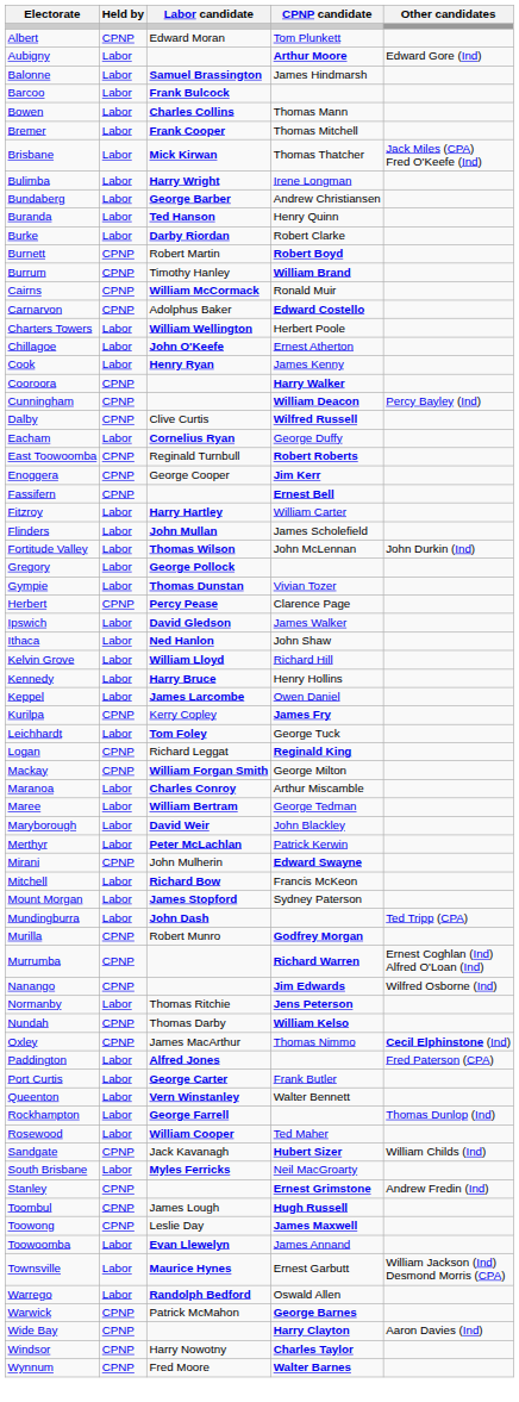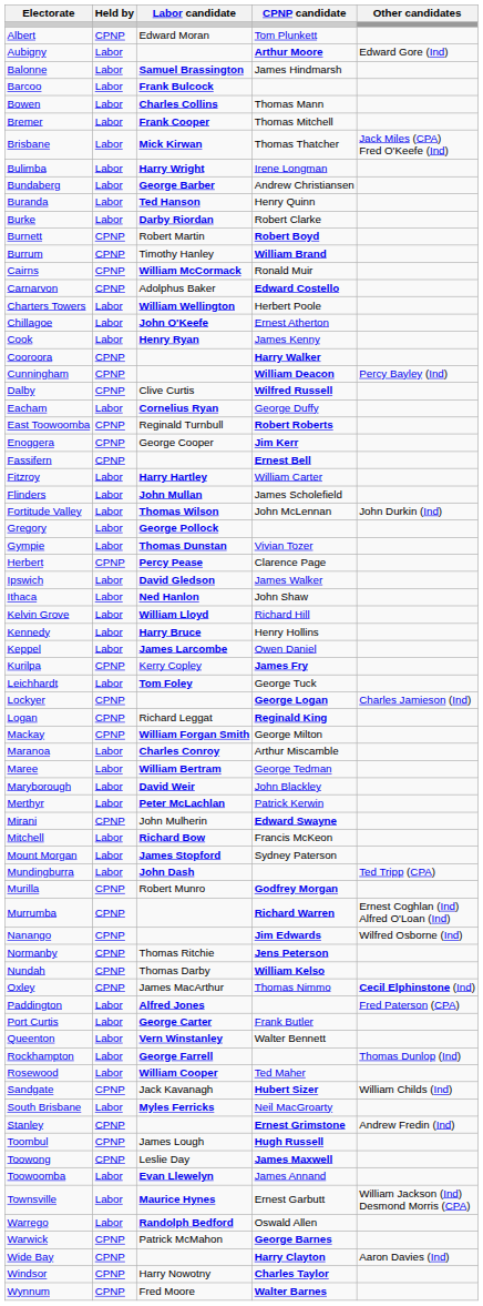 <table class="wikitable">
 <tr>
 <th>Electorate</th>
 <th>Held by</th>
 <th><a href='#'>Labor</a> candidate</th>
 <th><a href='#'>CPNP</a> candidate</th>
 <th>Other candidates</th>
 </tr>
 <tr bgcolor="#cccccc">
 <td></td>
 <td></td>
 <td></td>
 <td></td>
 <td bgcolor="#999999"></td>
 </tr>
 <tr>
 <td><a href='#'>Albert</a></td>
 <td><a href='#'>CPNP</a></td>
 <td>Edward Moran</td>
 <td><a href='#'>Tom Plunkett</a></td>
 <td></td>
 </tr>
 <tr>
 <td><a href='#'>Aubigny</a></td>
 <td><a href='#'>Labor</a></td>
 <td></td>
 <td><strong><a href='#'>Arthur Moore</a></strong></td>
 <td>Edward Gore (<a href='#'>Ind</a>)</td>
 </tr>
 <tr>
 <td><a href='#'>Balonne</a></td>
 <td><a href='#'>Labor</a></td>
 <td><strong><a href='#'>Samuel Brassington</a></strong></td>
 <td>James Hindmarsh</td>
 <td></td>
 </tr>
 <tr>
 <td><a href='#'>Barcoo</a></td>
 <td><a href='#'>Labor</a></td>
 <td><strong><a href='#'>Frank Bulcock</a></strong></td>
 <td></td>
 <td></td>
 </tr>
 <tr>
 <td><a href='#'>Bowen</a></td>
 <td><a href='#'>Labor</a></td>
 <td><strong><a href='#'>Charles Collins</a></strong></td>
 <td>Thomas Mann</td>
 <td></td>
 </tr>
 <tr>
 <td><a href='#'>Bremer</a></td>
 <td><a href='#'>Labor</a></td>
 <td><strong><a href='#'>Frank Cooper</a></strong></td>
 <td>Thomas Mitchell</td>
 <td></td>
 </tr>
 <tr>
 <td><a href='#'>Brisbane</a></td>
 <td><a href='#'>Labor</a></td>
 <td><strong><a href='#'>Mick Kirwan</a></strong></td>
 <td>Thomas Thatcher</td>
 <td><a href='#'>Jack Miles</a> (<a href='#'>CPA</a>) <br> Fred O'Keefe (<a href='#'>Ind</a>)</td>
 </tr>
 <tr>
 <td><a href='#'>Bulimba</a></td>
 <td><a href='#'>Labor</a></td>
 <td><strong><a href='#'>Harry Wright</a></strong></td>
 <td><a href='#'>Irene Longman</a></td>
 <td></td>
 </tr>
 <tr>
 <td><a href='#'>Bundaberg</a></td>
 <td><a href='#'>Labor</a></td>
 <td><strong><a href='#'>George Barber</a></strong></td>
 <td>Andrew Christiansen</td>
 <td></td>
 </tr>
 <tr>
 <td><a href='#'>Buranda</a></td>
 <td><a href='#'>Labor</a></td>
 <td><strong><a href='#'>Ted Hanson</a></strong></td>
 <td>Henry Quinn</td>
 <td></td>
 </tr>
 <tr>
 <td><a href='#'>Burke</a></td>
 <td><a href='#'>Labor</a></td>
 <td><strong><a href='#'>Darby Riordan</a></strong></td>
 <td>Robert Clarke</td>
 <td></td>
 </tr>
 <tr>
 <td><a href='#'>Burnett</a></td>
 <td><a href='#'>CPNP</a></td>
 <td>Robert Martin</td>
 <td><strong><a href='#'>Robert Boyd</a></strong></td>
 <td></td>
 </tr>
 <tr>
 <td><a href='#'>Burrum</a></td>
 <td><a href='#'>CPNP</a></td>
 <td>Timothy Hanley</td>
 <td><strong><a href='#'>William Brand</a></strong></td>
 <td></td>
 </tr>
 <tr>
 <td><a href='#'>Cairns</a></td>
 <td><a href='#'>CPNP</a></td>
 <td><strong><a href='#'>William McCormack</a></strong></td>
 <td>Ronald Muir</td>
 <td></td>
 </tr>
 <tr>
 <td><a href='#'>Carnarvon</a></td>
 <td><a href='#'>CPNP</a></td>
 <td>Adolphus Baker</td>
 <td><strong><a href='#'>Edward Costello</a></strong></td>
 <td></td>
 </tr>
 <tr>
 <td><a href='#'>Charters Towers</a></td>
 <td><a href='#'>Labor</a></td>
 <td><strong><a href='#'>William Wellington</a></strong></td>
 <td>Herbert Poole</td>
 <td></td>
 </tr>
 <tr>
 <td><a href='#'>Chillagoe</a></td>
 <td><a href='#'>Labor</a></td>
 <td><strong><a href='#'>John O'Keefe</a></strong></td>
 <td><a href='#'>Ernest Atherton</a></td>
 <td></td>
 </tr>
 <tr>
 <td><a href='#'>Cook</a></td>
 <td><a href='#'>Labor</a></td>
 <td><strong><a href='#'>Henry Ryan</a></strong></td>
 <td><a href='#'>James Kenny</a></td>
 <td></td>
 </tr>
 <tr>
 <td><a href='#'>Cooroora</a></td>
 <td><a href='#'>CPNP</a></td>
 <td></td>
 <td><strong><a href='#'>Harry Walker</a></strong></td>
 <td></td>
 </tr>
 <tr>
 <td><a href='#'>Cunningham</a></td>
 <td><a href='#'>CPNP</a></td>
 <td></td>
 <td><strong><a href='#'>William Deacon</a></strong></td>
 <td><a href='#'>Percy Bayley</a> (<a href='#'>Ind</a>)</td>
 </tr>
 <tr>
 <td><a href='#'>Dalby</a></td>
 <td><a href='#'>CPNP</a></td>
 <td>Clive Curtis</td>
 <td><strong><a href='#'>Wilfred Russell</a></strong></td>
 <td></td>
 </tr>
 <tr>
 <td><a href='#'>Eacham</a></td>
 <td><a href='#'>Labor</a></td>
 <td><strong><a href='#'>Cornelius Ryan</a></strong></td>
 <td><a href='#'>George Duffy</a></td>
 <td></td>
 </tr>
 <tr>
 <td><a href='#'>East Toowoomba</a></td>
 <td><a href='#'>CPNP</a></td>
 <td>Reginald Turnbull</td>
 <td><strong><a href='#'>Robert Roberts</a></strong></td>
 <td></td>
 </tr>
 <tr>
 <td><a href='#'>Enoggera</a></td>
 <td><a href='#'>CPNP</a></td>
 <td>George Cooper</td>
 <td><strong><a href='#'>Jim Kerr</a></strong></td>
 <td></td>
 </tr>
 <tr>
 <td><a href='#'>Fassifern</a></td>
 <td><a href='#'>CPNP</a></td>
 <td></td>
 <td><strong><a href='#'>Ernest Bell</a></strong></td>
 <td></td>
 </tr>
 <tr>
 <td><a href='#'>Fitzroy</a></td>
 <td><a href='#'>Labor</a></td>
 <td><strong><a href='#'>Harry Hartley</a></strong></td>
 <td><a href='#'>William Carter</a></td>
 <td></td>
 </tr>
 <tr>
 <td><a href='#'>Flinders</a></td>
 <td><a href='#'>Labor</a></td>
 <td><strong><a href='#'>John Mullan</a></strong></td>
 <td>James Scholefield</td>
 <td></td>
 </tr>
 <tr>
 <td><a href='#'>Fortitude Valley</a></td>
 <td><a href='#'>Labor</a></td>
 <td><strong><a href='#'>Thomas Wilson</a></strong></td>
 <td>John McLennan</td>
 <td>John Durkin (<a href='#'>Ind</a>)</td>
 </tr>
 <tr>
 <td><a href='#'>Gregory</a></td>
 <td><a href='#'>Labor</a></td>
 <td><strong><a href='#'>George Pollock</a></strong></td>
 <td></td>
 <td></td>
 </tr>
 <tr>
 <td><a href='#'>Gympie</a></td>
 <td><a href='#'>Labor</a></td>
 <td><strong><a href='#'>Thomas Dunstan</a></strong></td>
 <td><a href='#'>Vivian Tozer</a></td>
 <td></td>
 </tr>
 <tr>
 <td><a href='#'>Herbert</a></td>
 <td><a href='#'>CPNP</a></td>
 <td><strong><a href='#'>Percy Pease</a></strong></td>
 <td>Clarence Page</td>
 <td></td>
 </tr>
 <tr>
 <td><a href='#'>Ipswich</a></td>
 <td><a href='#'>Labor</a></td>
 <td><strong><a href='#'>David Gledson</a></strong></td>
 <td><a href='#'>James Walker</a></td>
 <td></td>
 </tr>
 <tr>
 <td><a href='#'>Ithaca</a></td>
 <td><a href='#'>Labor</a></td>
 <td><strong><a href='#'>Ned Hanlon</a></strong></td>
 <td>John Shaw</td>
 <td></td>
 </tr>
 <tr>
 <td><a href='#'>Kelvin Grove</a></td>
 <td><a href='#'>Labor</a></td>
 <td><strong><a href='#'>William Lloyd</a></strong></td>
 <td><a href='#'>Richard Hill</a></td>
 <td></td>
 </tr>
 <tr>
 <td><a href='#'>Kennedy</a></td>
 <td><a href='#'>Labor</a></td>
 <td><strong><a href='#'>Harry Bruce</a></strong></td>
 <td>Henry Hollins</td>
 <td></td>
 </tr>
 <tr>
 <td><a href='#'>Keppel</a></td>
 <td><a href='#'>Labor</a></td>
 <td><strong><a href='#'>James Larcombe</a></strong></td>
 <td><a href='#'>Owen Daniel</a></td>
 <td></td>
 </tr>
 <tr>
 <td><a href='#'>Kurilpa</a></td>
 <td><a href='#'>CPNP</a></td>
 <td><a href='#'>Kerry Copley</a></td>
 <td><strong><a href='#'>James Fry</a></strong></td>
 <td></td>
 </tr>
 <tr>
 <td><a href='#'>Leichhardt</a></td>
 <td><a href='#'>Labor</a></td>
 <td><strong><a href='#'>Tom Foley</a></strong></td>
 <td>George Tuck</td>
 <td></td>
 </tr>
 <tr>
+<td><a href='#'>Lockyer</a></td>
+<td><a href='#'>CPNP</a></td>
+<td></td>
+<td><strong><a href='#'>George Logan</a></strong></td>
+<td><a href='#'>Charles Jamieson</a> (<a href='#'>Ind</a>)</td>
+</tr>
+<tr>
 <td><a href='#'>Logan</a></td>
 <td><a href='#'>CPNP</a></td>
 <td>Richard Leggat</td>
 <td><strong><a href='#'>Reginald King</a></strong></td>
 <td></td>
 </tr>
 <tr>
 <td><a href='#'>Mackay</a></td>
 <td><a href='#'>CPNP</a></td>
 <td><strong><a href='#'>William Forgan Smith</a></strong></td>
 <td>George Milton</td>
 <td></td>
 </tr>
 <tr>
 <td><a href='#'>Maranoa</a></td>
 <td><a href='#'>Labor</a></td>
 <td><strong><a href='#'>Charles Conroy</a></strong></td>
 <td>Arthur Miscamble</td>
 <td></td>
 </tr>
 <tr>
 <td><a href='#'>Maree</a></td>
 <td><a href='#'>Labor</a></td>
 <td><strong><a href='#'>William Bertram</a></strong></td>
 <td><a href='#'>George Tedman</a></td>
 <td></td>
 </tr>
 <tr>
 <td><a href='#'>Maryborough</a></td>
 <td><a href='#'>Labor</a></td>
 <td><strong><a href='#'>David Weir</a></strong></td>
 <td><a href='#'>John Blackley</a></td>
 <td></td>
 </tr>
 <tr>
 <td><a href='#'>Merthyr</a></td>
 <td><a href='#'>Labor</a></td>
 <td><strong><a href='#'>Peter McLachlan</a></strong></td>
 <td><a href='#'>Patrick Kerwin</a></td>
 <td></td>
 </tr>
 <tr>
 <td><a href='#'>Mirani</a></td>
 <td><a href='#'>CPNP</a></td>
 <td>John Mulherin</td>
 <td><strong><a href='#'>Edward Swayne</a></strong></td>
 <td></td>
 </tr>
 <tr>
 <td><a href='#'>Mitchell</a></td>
 <td><a href='#'>Labor</a></td>
 <td><strong><a href='#'>Richard Bow</a></strong></td>
 <td>Francis McKeon</td>
 <td></td>
 </tr>
 <tr>
 <td><a href='#'>Mount Morgan</a></td>
 <td><a href='#'>Labor</a></td>
 <td><strong><a href='#'>James Stopford</a></strong></td>
 <td>Sydney Paterson</td>
 <td></td>
 </tr>
 <tr>
 <td><a href='#'>Mundingburra</a></td>
 <td><a href='#'>Labor</a></td>
 <td><strong><a href='#'>John Dash</a></strong></td>
 <td></td>
 <td><a href='#'>Ted Tripp</a> (<a href='#'>CPA</a>)</td>
 </tr>
 <tr>
 <td><a href='#'>Murilla</a></td>
 <td><a href='#'>CPNP</a></td>
 <td>Robert Munro</td>
 <td><strong><a href='#'>Godfrey Morgan</a></strong></td>
 <td></td>
 </tr>
 <tr>
 <td><a href='#'>Murrumba</a></td>
 <td><a href='#'>CPNP</a></td>
 <td></td>
 <td><strong><a href='#'>Richard Warren</a></strong></td>
 <td>Ernest Coghlan (<a href='#'>Ind</a>) <br> Alfred O'Loan (<a href='#'>Ind</a>)</td>
 </tr>
 <tr>
 <td><a href='#'>Nanango</a></td>
 <td><a href='#'>CPNP</a></td>
 <td></td>
 <td><strong><a href='#'>Jim Edwards</a></strong></td>
 <td>Wilfred Osborne (<a href='#'>Ind</a>)</td>
 </tr>
 <tr>
 <td><a href='#'>Normanby</a></td>
-<td><a href='#'>Labor</a></td>
+<td><a href='#'>CPNP</a></td>
 <td>Thomas Ritchie</td>
 <td><strong><a href='#'>Jens Peterson</a></strong></td>
 <td></td>
 </tr>
 <tr>
 <td><a href='#'>Nundah</a></td>
 <td><a href='#'>CPNP</a></td>
 <td>Thomas Darby</td>
 <td><strong><a href='#'>William Kelso</a></strong></td>
 <td></td>
 </tr>
 <tr>
 <td><a href='#'>Oxley</a></td>
 <td><a href='#'>CPNP</a></td>
 <td>James MacArthur</td>
 <td><a href='#'>Thomas Nimmo</a></td>
 <td><strong><a href='#'>Cecil Elphinstone</a></strong> (<a href='#'>Ind</a>)</td>
 </tr>
 <tr>
 <td><a href='#'>Paddington</a></td>
 <td><a href='#'>Labor</a></td>
 <td><strong><a href='#'>Alfred Jones</a></strong></td>
 <td></td>
 <td><a href='#'>Fred Paterson</a> (<a href='#'>CPA</a>)</td>
 </tr>
 <tr>
 <td><a href='#'>Port Curtis</a></td>
 <td><a href='#'>Labor</a></td>
 <td><strong><a href='#'>George Carter</a></strong></td>
 <td><a href='#'>Frank Butler</a></td>
 <td></td>
 </tr>
 <tr>
 <td><a href='#'>Queenton</a></td>
 <td><a href='#'>Labor</a></td>
 <td><strong><a href='#'>Vern Winstanley</a></strong></td>
 <td>Walter Bennett</td>
 <td></td>
 </tr>
 <tr>
 <td><a href='#'>Rockhampton</a></td>
 <td><a href='#'>Labor</a></td>
 <td><strong><a href='#'>George Farrell</a></strong></td>
 <td></td>
 <td><a href='#'>Thomas Dunlop</a> (<a href='#'>Ind</a>)</td>
 </tr>
 <tr>
 <td><a href='#'>Rosewood</a></td>
 <td><a href='#'>Labor</a></td>
 <td><strong><a href='#'>William Cooper</a></strong></td>
 <td><a href='#'>Ted Maher</a></td>
 <td></td>
 </tr>
 <tr>
 <td><a href='#'>Sandgate</a></td>
 <td><a href='#'>CPNP</a></td>
 <td>Jack Kavanagh</td>
 <td><strong><a href='#'>Hubert Sizer</a></strong></td>
 <td>William Childs (<a href='#'>Ind</a>)</td>
 </tr>
 <tr>
 <td><a href='#'>South Brisbane</a></td>
 <td><a href='#'>Labor</a></td>
 <td><strong><a href='#'>Myles Ferricks</a></strong></td>
 <td><a href='#'>Neil MacGroarty</a></td>
 <td></td>
 </tr>
 <tr>
 <td><a href='#'>Stanley</a></td>
 <td><a href='#'>CPNP</a></td>
 <td></td>
 <td><strong><a href='#'>Ernest Grimstone</a></strong></td>
 <td>Andrew Fredin (<a href='#'>Ind</a>)</td>
 </tr>
 <tr>
 <td><a href='#'>Toombul</a></td>
 <td><a href='#'>CPNP</a></td>
 <td>James Lough</td>
 <td><strong><a href='#'>Hugh Russell</a></strong></td>
 <td></td>
 </tr>
 <tr>
 <td><a href='#'>Toowong</a></td>
 <td><a href='#'>CPNP</a></td>
 <td>Leslie Day</td>
 <td><strong><a href='#'>James Maxwell</a></strong></td>
 <td></td>
 </tr>
 <tr>
 <td><a href='#'>Toowoomba</a></td>
 <td><a href='#'>Labor</a></td>
 <td><strong><a href='#'>Evan Llewelyn</a></strong></td>
 <td><a href='#'>James Annand</a></td>
 <td></td>
 </tr>
 <tr>
 <td><a href='#'>Townsville</a></td>
 <td><a href='#'>Labor</a></td>
 <td><strong><a href='#'>Maurice Hynes</a></strong></td>
 <td>Ernest Garbutt</td>
 <td>William Jackson (<a href='#'>Ind</a>) <br> Desmond Morris (<a href='#'>CPA</a>)</td>
 </tr>
 <tr>
 <td><a href='#'>Warrego</a></td>
 <td><a href='#'>Labor</a></td>
 <td><strong><a href='#'>Randolph Bedford</a></strong></td>
 <td>Oswald Allen</td>
 <td></td>
 </tr>
 <tr>
 <td><a href='#'>Warwick</a></td>
 <td><a href='#'>CPNP</a></td>
 <td>Patrick McMahon</td>
 <td><strong><a href='#'>George Barnes</a></strong></td>
 <td></td>
 </tr>
 <tr>
 <td><a href='#'>Wide Bay</a></td>
 <td><a href='#'>CPNP</a></td>
 <td></td>
 <td><strong><a href='#'>Harry Clayton</a></strong></td>
 <td>Aaron Davies (<a href='#'>Ind</a>)</td>
 </tr>
 <tr>
 <td><a href='#'>Windsor</a></td>
 <td><a href='#'>CPNP</a></td>
 <td>Harry Nowotny</td>
 <td><strong><a href='#'>Charles Taylor</a></strong></td>
 <td></td>
 </tr>
 <tr>
 <td><a href='#'>Wynnum</a></td>
 <td><a href='#'>CPNP</a></td>
 <td>Fred Moore</td>
 <td><strong><a href='#'>Walter Barnes</a></strong></td>
 <td></td>
 </tr>
 </table>
